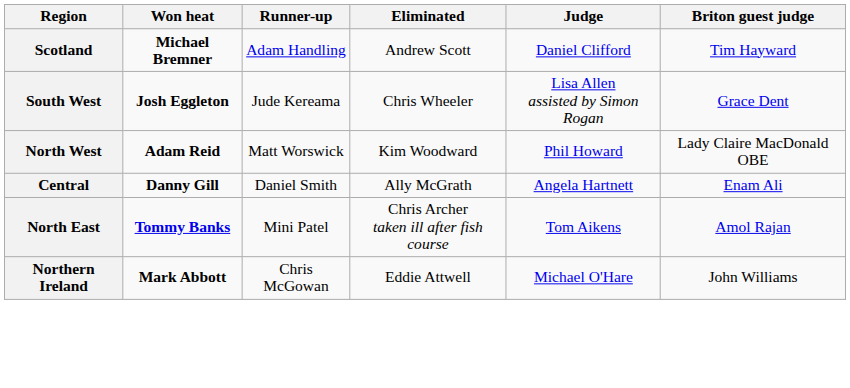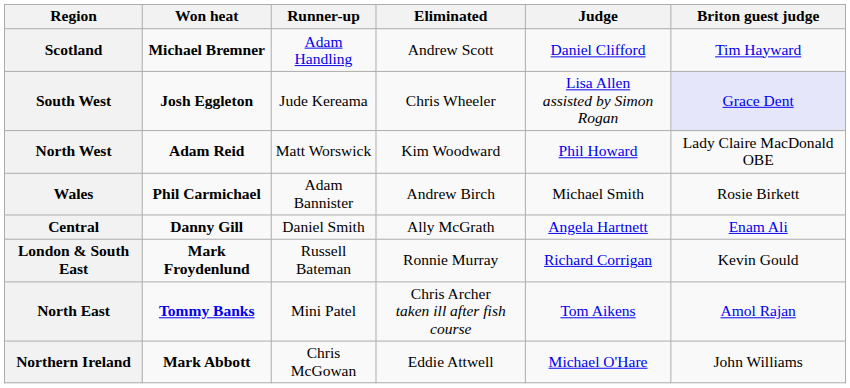 <table class="wikitable plainrowheaders sortable" style="text-align:center;">
 <tr>
 <th scope="col">Region</th>
 <th scope="col">Won heat</th>
 <th scope="col">Runner-up</th>
 <th scope="col">Eliminated</th>
 <th scope="col">Judge</th>
 <th scope="col">Briton guest judge</th>
 </tr>
 <tr>
 <th scope="row">Scotland</th>
 <td><strong>Michael Bremner</strong></td>
 <td><a href='#'>Adam Handling</a></td>
 <td>Andrew Scott</td>
 <td><a href='#'>Daniel Clifford</a></td>
 <td><a href='#'>Tim Hayward</a></td>
 </tr>
 <tr>
 <th scope="row">South West</th>
 <td><strong>Josh Eggleton</strong></td>
 <td>Jude Kereama</td>
 <td>Chris Wheeler</td>
 <td><a href='#'>Lisa Allen</a><br><em>assisted by Simon Rogan</em></td>
-<td><a href='#'>Grace Dent</a></td>
+<td style="background: lavender;"><a href='#'>Grace Dent</a></td>
 </tr>
 <tr>
 <th scope="row">North West</th>
 <td><strong>Adam Reid</strong></td>
 <td>Matt Worswick</td>
 <td>Kim Woodward</td>
 <td><a href='#'>Phil Howard</a></td>
 <td>Lady Claire MacDonald OBE</td>
 </tr>
 <tr>
+<th scope="row">Wales</th>
+<td><strong>Phil Carmichael</strong></td>
+<td>Adam Bannister</td>
+<td>Andrew Birch</td>
+<td>Michael Smith</td>
+<td>Rosie Birkett</td>
+</tr>
+<tr>
 <th scope="row">Central</th>
 <td><strong>Danny Gill</strong></td>
 <td>Daniel Smith</td>
 <td>Ally McGrath</td>
 <td><a href='#'>Angela Hartnett</a></td>
 <td><a href='#'>Enam Ali</a></td>
+</tr>
+<tr>
+<th scope="row">London & South East</th>
+<td><strong>Mark Froydenlund</strong></td>
+<td>Russell Bateman</td>
+<td>Ronnie Murray</td>
+<td><a href='#'>Richard Corrigan</a></td>
+<td>Kevin Gould</td>
 </tr>
 <tr>
 <th scope="row">North East</th>
 <td><strong><a href='#'>Tommy Banks</a></strong></td>
 <td>Mini Patel</td>
 <td>Chris Archer<br><em>taken ill after fish course</em></td>
 <td><a href='#'>Tom Aikens</a></td>
 <td><a href='#'>Amol Rajan</a></td>
 </tr>
 <tr>
 <th scope="row">Northern Ireland</th>
 <td><strong>Mark Abbott</strong></td>
 <td>Chris McGowan</td>
 <td>Eddie Attwell</td>
 <td><a href='#'>Michael O'Hare</a></td>
 <td>John Williams</td>
 </tr>
 </table>
